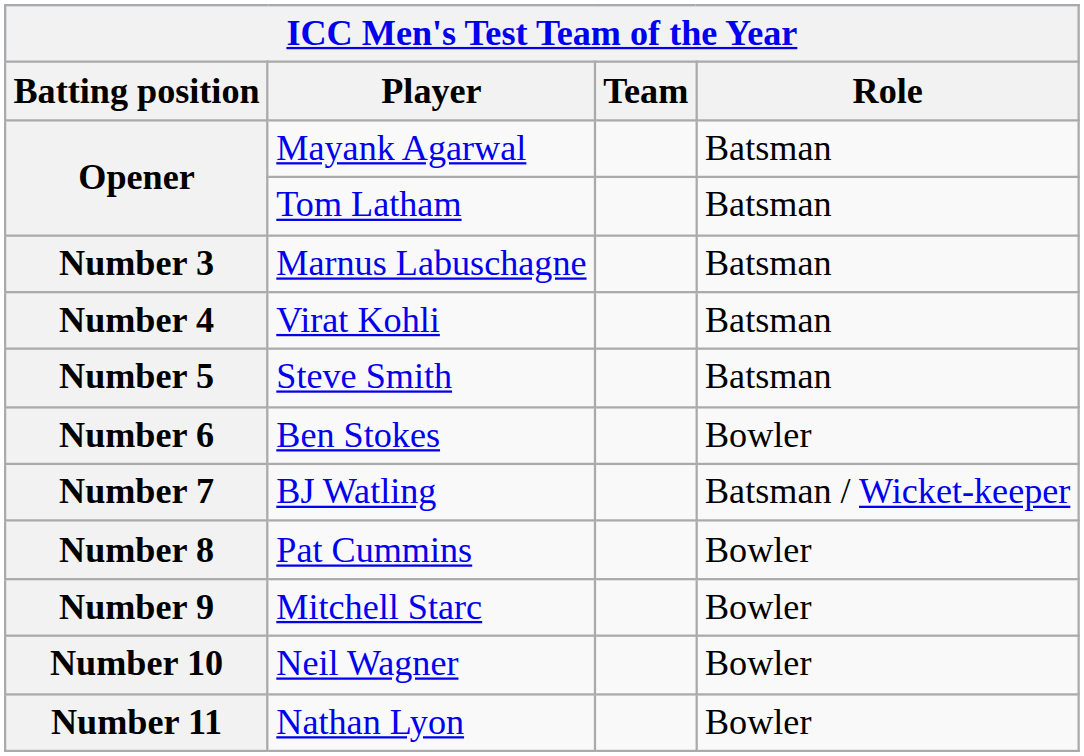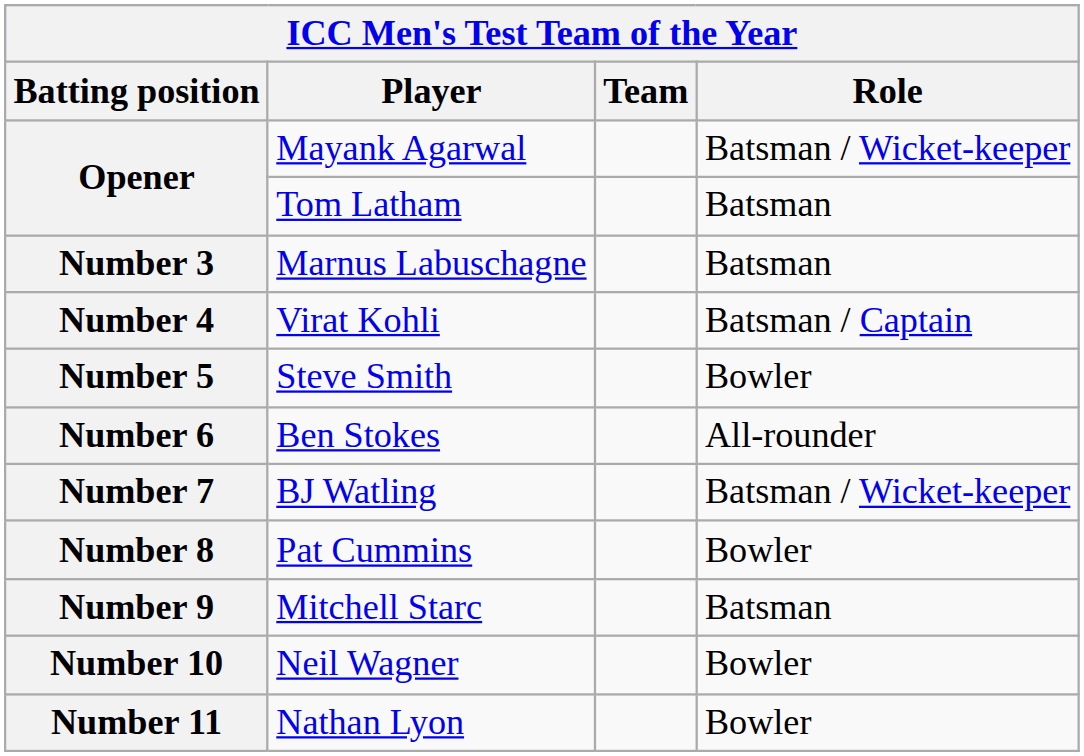 <table class="wikitable plainrowheaders">
 <tr style="background:#9cf;">
 <th colspan="5"><a href='#'>ICC Men's Test Team of the Year</a></th>
 </tr>
 <tr>
 <th>Batting position</th>
 <th>Player</th>
 <th>Team</th>
 <th>Role</th>
 </tr>
 <tr>
 <th scope=row style=text-align:center; rowspan=2>Opener</th>
 <td><a href='#'>Mayank Agarwal</a></td>
 <td></td>
-<td>Batsman</td>
+<td>Batsman / <a href='#'>Wicket-keeper</a></td>
 </tr>
 <tr>
 <td><a href='#'>Tom Latham</a></td>
 <td></td>
 <td>Batsman</td>
 </tr>
 <tr>
 <th scope=row style=text-align:center;>Number 3</th>
 <td><a href='#'>Marnus Labuschagne</a></td>
 <td></td>
 <td>Batsman</td>
 </tr>
 <tr>
 <th scope=row style=text-align:center;>Number 4</th>
 <td><a href='#'>Virat Kohli</a></td>
 <td></td>
-<td>Batsman</td>
+<td>Batsman / <a href='#'>Captain</a></td>
 </tr>
 <tr>
 <th scope=row style=text-align:center;>Number 5</th>
 <td><a href='#'>Steve Smith</a></td>
 <td></td>
-<td>Batsman</td>
+<td>Bowler</td>
 </tr>
 <tr>
 <th scope=row style=text-align:center;>Number 6</th>
 <td><a href='#'>Ben Stokes</a></td>
 <td></td>
-<td>Bowler</td>
+<td>All-rounder</td>
 </tr>
 <tr>
 <th scope=row style=text-align:center;>Number 7</th>
 <td><a href='#'>BJ Watling</a></td>
 <td></td>
 <td>Batsman / <a href='#'>Wicket-keeper</a></td>
 </tr>
 <tr>
 <th scope=row style=text-align:center;>Number 8</th>
 <td><a href='#'>Pat Cummins</a></td>
 <td></td>
 <td>Bowler</td>
 </tr>
 <tr>
 <th scope=row style=text-align:center;>Number 9</th>
 <td><a href='#'>Mitchell Starc</a></td>
 <td></td>
-<td>Bowler</td>
+<td>Batsman</td>
 </tr>
 <tr>
 <th scope=row style=text-align:center;>Number 10</th>
 <td><a href='#'>Neil Wagner</a></td>
 <td></td>
 <td>Bowler</td>
 </tr>
 <tr>
 <th scope=row style=text-align:center;>Number 11</th>
 <td><a href='#'>Nathan Lyon</a></td>
 <td></td>
 <td>Bowler</td>
 </tr>
 </table>
